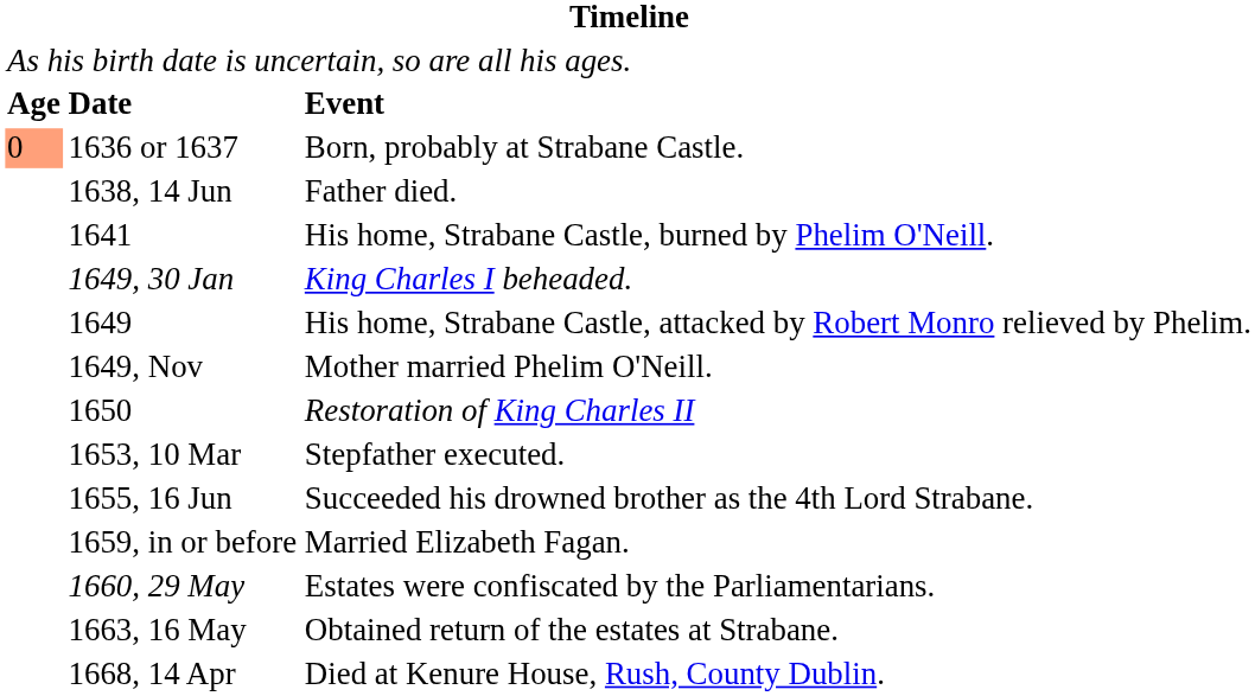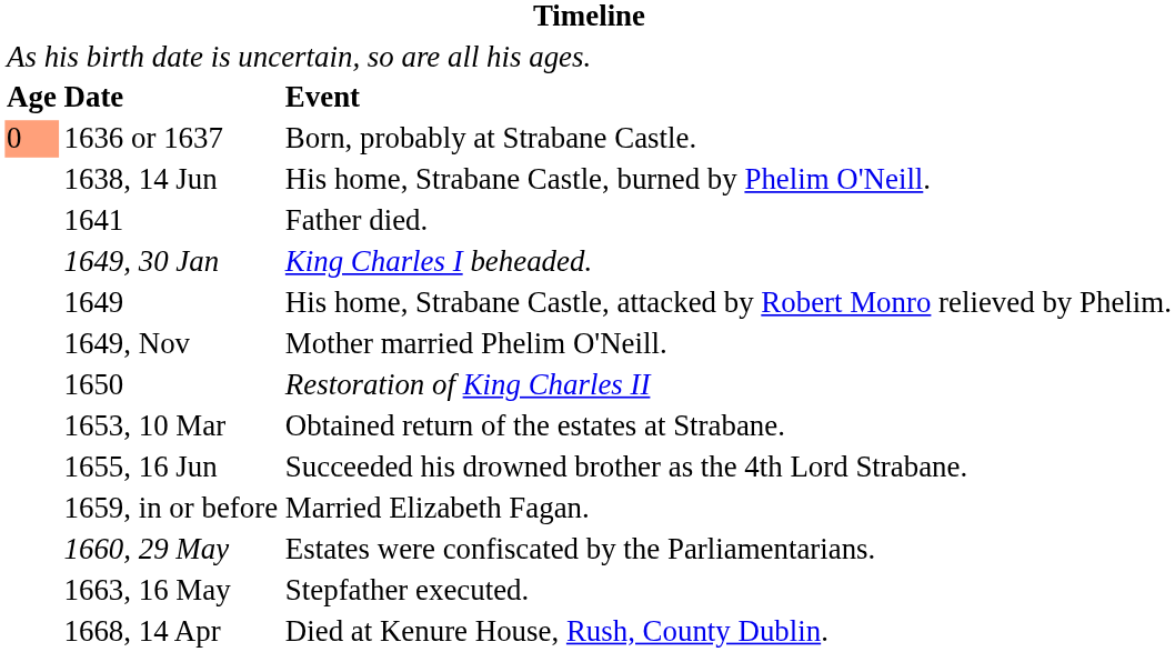 <table>
 <tr>
 <th colspan=3>Timeline</th>
 </tr>
 <tr>
 <td colspan=3><em>As his birth date is uncertain, so are all his ages.</em></td>
 </tr>
 <tr>
 <th align="left">Age</th>
 <th align="left">Date</th>
 <th align="left">Event</th>
 </tr>
 <tr>
 <td style="background: lightsalmon;">0</td>
 <td>1636 or 1637</td>
 <td>Born, probably at Strabane Castle.</td>
 </tr>
 <tr>
 <td></td>
 <td>1638, 14 Jun</td>
-<td>Father died.</td>
+<td>His home, Strabane Castle, burned by <a href='#'>Phelim O'Neill</a>.</td>
 </tr>
 <tr>
 <td></td>
 <td>1641</td>
-<td>His home, Strabane Castle, burned by <a href='#'>Phelim O'Neill</a>.</td>
+<td>Father died.</td>
 </tr>
 <tr>
 <td></td>
 <td><em>1649, 30 Jan</em></td>
 <td><em><a href='#'>King Charles I</a> beheaded.</em></td>
 </tr>
 <tr>
 <td></td>
 <td>1649</td>
 <td>His home, Strabane Castle, attacked by <a href='#'>Robert Monro</a> relieved by Phelim.</td>
 </tr>
 <tr>
 <td></td>
 <td>1649, Nov</td>
 <td>Mother married Phelim O'Neill.</td>
 </tr>
 <tr>
 <td></td>
 <td>1650</td>
 <td><em>Restoration of <a href='#'>King Charles II</a></em></td>
 </tr>
 <tr>
 <td></td>
 <td>1653, 10 Mar</td>
-<td>Stepfather executed.</td>
+<td>Obtained return of the estates at Strabane.</td>
 </tr>
 <tr>
 <td></td>
 <td>1655, 16 Jun</td>
 <td>Succeeded his drowned brother as the 4th Lord Strabane.</td>
 </tr>
 <tr>
 <td></td>
 <td>1659, in or before</td>
 <td>Married Elizabeth Fagan.</td>
 </tr>
 <tr>
 <td></td>
 <td><em>1660, 29 May</em></td>
 <td>Estates were confiscated by the Parliamentarians.</td>
 </tr>
 <tr>
 <td></td>
 <td>1663, 16 May</td>
-<td>Obtained return of the estates at Strabane.</td>
+<td>Stepfather executed.</td>
 </tr>
 <tr>
 <td></td>
 <td>1668, 14 Apr</td>
 <td>Died at Kenure House, <a href='#'>Rush, County Dublin</a>.</td>
 </tr>
 </table>
